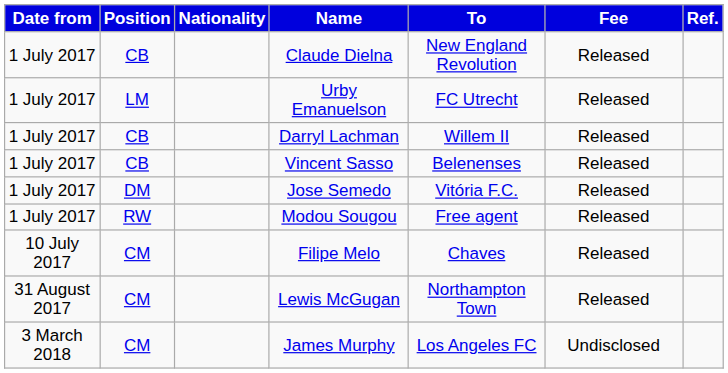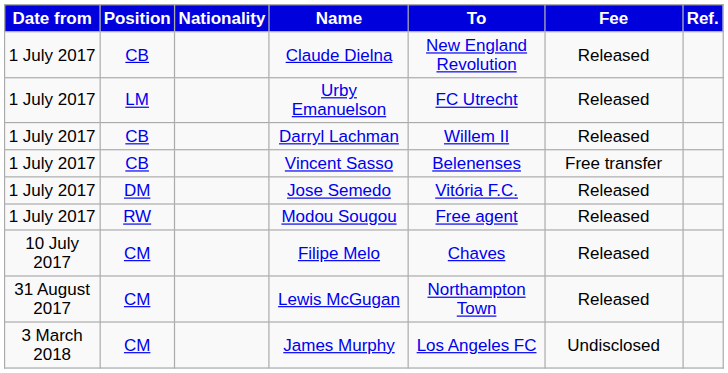 <table class="wikitable"  style="text-align:center; font-size:90%; ">
 <tr>
 <th style="background:#00d; color:#fff; width:110px;">Date from</th>
 <th style="background:#00d; color:#fff; width:50px;">Position</th>
 <th style="background:#00d; color:#fff; width:50px;">Nationality</th>
 <th style="background:#00d; color:#fff; width:150px;">Name</th>
 <th style="background:#00d; color:#fff; width:140px;">To</th>
 <th style="background:#00d; color:#fff; width:150px;">Fee</th>
 <th style="background:#00d; color:#fff; width:25px;">Ref.</th>
 </tr>
 <tr>
 <td>1 July 2017</td>
 <td><a href='#'>CB</a></td>
 <td></td>
 <td><a href='#'>Claude Dielna</a></td>
 <td> <a href='#'>New England Revolution</a></td>
 <td>Released</td>
 <td></td>
 </tr>
 <tr>
 <td>1 July 2017</td>
 <td><a href='#'>LM</a></td>
 <td></td>
 <td><a href='#'>Urby Emanuelson</a></td>
 <td> <a href='#'>FC Utrecht</a></td>
 <td>Released</td>
 <td></td>
 </tr>
 <tr>
 <td>1 July 2017</td>
 <td><a href='#'>CB</a></td>
 <td></td>
 <td><a href='#'>Darryl Lachman</a></td>
 <td> <a href='#'>Willem II</a></td>
 <td>Released</td>
 <td></td>
 </tr>
 <tr>
 <td>1 July 2017</td>
 <td><a href='#'>CB</a></td>
 <td></td>
 <td><a href='#'>Vincent Sasso</a></td>
 <td> <a href='#'>Belenenses</a></td>
-<td>Released</td>
+<td>Free transfer</td>
 <td></td>
 </tr>
 <tr>
 <td>1 July 2017</td>
 <td><a href='#'>DM</a></td>
 <td></td>
 <td><a href='#'>Jose Semedo</a></td>
 <td> <a href='#'>Vitória F.C.</a></td>
 <td>Released</td>
 <td></td>
 </tr>
 <tr>
 <td>1 July 2017</td>
 <td><a href='#'>RW</a></td>
 <td></td>
 <td><a href='#'>Modou Sougou</a></td>
 <td><a href='#'>Free agent</a></td>
 <td>Released</td>
 <td></td>
 </tr>
 <tr>
 <td>10 July 2017</td>
 <td><a href='#'>CM</a></td>
 <td></td>
 <td><a href='#'>Filipe Melo</a></td>
 <td> <a href='#'>Chaves</a></td>
 <td>Released</td>
 <td></td>
 </tr>
 <tr>
 <td>31 August 2017</td>
 <td><a href='#'>CM</a></td>
 <td></td>
 <td><a href='#'>Lewis McGugan</a></td>
 <td> <a href='#'>Northampton Town</a></td>
 <td>Released</td>
 <td></td>
 </tr>
 <tr>
 <td>3 March 2018</td>
 <td><a href='#'>CM</a></td>
 <td></td>
 <td><a href='#'>James Murphy</a></td>
 <td> <a href='#'>Los Angeles FC</a></td>
 <td>Undisclosed</td>
 <td></td>
 </tr>
 </table>
